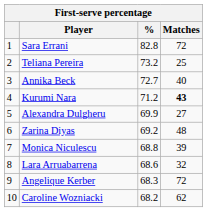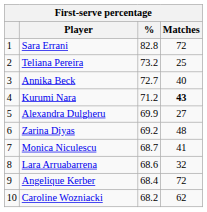 <table class="wikitable sortable" style=font-size:90%>
 <tr>
 <th colspan=4>First-serve percentage</th>
 </tr>
 <tr>
 <th></th>
 <th width=160>Player</th>
 <th width=20>%</th>
 <th>Matches</th>
 </tr>
 <tr>
 <td>1</td>
 <td> <a href='#'>Sara Errani</a></td>
 <td>82.8</td>
 <td align=center>72</td>
 </tr>
 <tr>
 <td>2</td>
 <td> <a href='#'>Teliana Pereira</a></td>
 <td>73.2</td>
 <td align=center>25</td>
 </tr>
 <tr>
 <td>3</td>
 <td> <a href='#'>Annika Beck</a></td>
 <td>72.7</td>
 <td align=center>40</td>
 </tr>
 <tr>
 <td>4</td>
 <td> <a href='#'>Kurumi Nara</a></td>
 <td>71.2</td>
 <td align=center><strong>43</strong></td>
 </tr>
 <tr>
 <td>5</td>
 <td> <a href='#'>Alexandra Dulgheru</a></td>
 <td>69.9</td>
 <td align=center>27</td>
 </tr>
 <tr>
 <td>6</td>
 <td> <a href='#'>Zarina Diyas</a></td>
 <td>69.2</td>
 <td align=center>48</td>
 </tr>
 <tr>
 <td>7</td>
 <td> <a href='#'>Monica Niculescu</a></td>
-<td>68.8</td>
-<td align=center>39</td>
+<td>68.7</td>
+<td align=center>41</td>
 </tr>
 <tr>
 <td>8</td>
 <td> <a href='#'>Lara Arruabarrena</a></td>
 <td>68.6</td>
 <td align=center>32</td>
 </tr>
 <tr>
 <td>9</td>
 <td> <a href='#'>Angelique Kerber</a></td>
-<td>68.3</td>
+<td>68.4</td>
 <td align=center>72</td>
 </tr>
 <tr>
 <td>10</td>
 <td> <a href='#'>Caroline Wozniacki</a></td>
 <td>68.2</td>
 <td align=center>62</td>
 </tr>
 </table>
